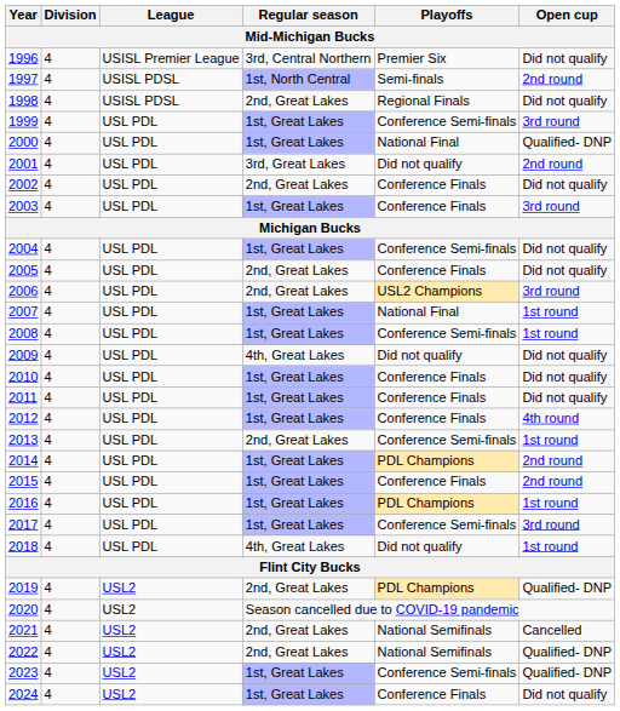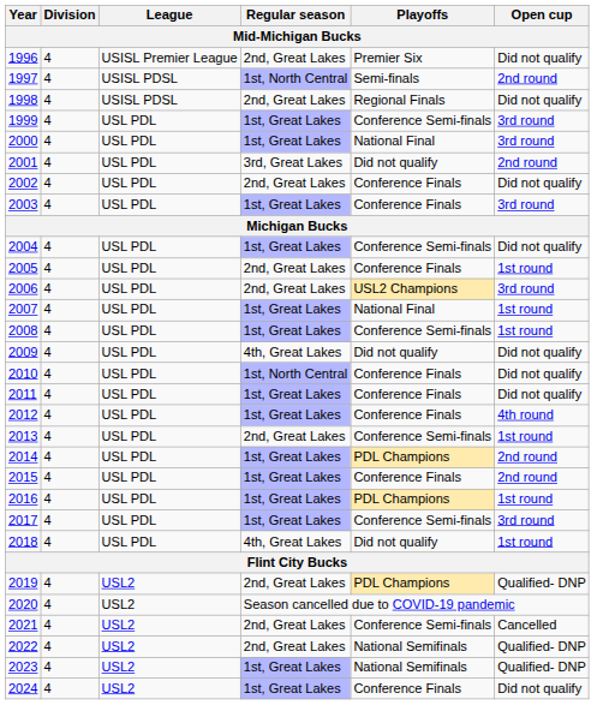 <table class="wikitable">
 <tr>
 <th>Year</th>
 <th>Division</th>
 <th>League</th>
 <th>Regular season</th>
 <th>Playoffs</th>
 <th>Open cup</th>
 </tr>
 <tr>
 <th colspan=6 align=center>Mid-Michigan Bucks</th>
 </tr>
 <tr>
 <td><a href='#'>1996</a></td>
 <td>4</td>
 <td>USISL Premier League</td>
-<td>3rd, Central Northern</td>
+<td>2nd, Great Lakes</td>
 <td>Premier Six</td>
 <td>Did not qualify</td>
 </tr>
 <tr>
 <td><a href='#'>1997</a></td>
 <td>4</td>
 <td>USISL PDSL</td>
 <td bgcolor="B3B7FF">1st, North Central</td>
 <td>Semi-finals</td>
 <td><a href='#'>2nd round</a></td>
 </tr>
 <tr>
 <td><a href='#'>1998</a></td>
 <td>4</td>
 <td>USISL PDSL</td>
 <td>2nd, Great Lakes</td>
 <td>Regional Finals</td>
 <td>Did not qualify</td>
 </tr>
 <tr>
 <td><a href='#'>1999</a></td>
 <td>4</td>
 <td>USL PDL</td>
 <td bgcolor="B3B7FF">1st, Great Lakes</td>
 <td>Conference Semi-finals</td>
 <td><a href='#'>3rd round</a></td>
 </tr>
 <tr>
 <td><a href='#'>2000</a></td>
 <td>4</td>
 <td>USL PDL</td>
 <td bgcolor="B3B7FF">1st, Great Lakes</td>
 <td>National Final</td>
-<td>Qualified-  DNP</td>
+<td><a href='#'>3rd round</a></td>
 </tr>
 <tr>
 <td><a href='#'>2001</a></td>
 <td>4</td>
 <td>USL PDL</td>
 <td>3rd, Great Lakes</td>
 <td>Did not qualify</td>
 <td><a href='#'>2nd round</a></td>
 </tr>
 <tr>
 <td><a href='#'>2002</a></td>
 <td>4</td>
 <td>USL PDL</td>
 <td>2nd, Great Lakes</td>
 <td>Conference Finals</td>
 <td>Did not qualify</td>
 </tr>
 <tr>
 <td><a href='#'>2003</a></td>
 <td>4</td>
 <td>USL PDL</td>
 <td bgcolor="B3B7FF">1st, Great Lakes</td>
 <td>Conference Finals</td>
 <td><a href='#'>3rd round</a></td>
 </tr>
 <tr>
 <th colspan=6 align=center>Michigan Bucks</th>
 </tr>
 <tr>
 <td><a href='#'>2004</a></td>
 <td>4</td>
 <td>USL PDL</td>
 <td bgcolor="B3B7FF">1st, Great Lakes</td>
 <td>Conference Semi-finals</td>
 <td>Did not qualify</td>
 </tr>
 <tr>
 <td><a href='#'>2005</a></td>
 <td>4</td>
 <td>USL PDL</td>
 <td>2nd, Great Lakes</td>
 <td>Conference Finals</td>
-<td>Did not qualify</td>
+<td><a href='#'>1st round</a></td>
 </tr>
 <tr>
 <td><a href='#'>2006</a></td>
 <td>4</td>
 <td>USL PDL</td>
 <td>2nd, Great Lakes</td>
 <td bgcolor="FFEBAD">USL2 Champions</td>
 <td><a href='#'>3rd round</a></td>
 </tr>
 <tr>
 <td><a href='#'>2007</a></td>
 <td>4</td>
 <td>USL PDL</td>
 <td bgcolor="B3B7FF">1st, Great Lakes</td>
 <td>National Final</td>
 <td><a href='#'>1st round</a></td>
 </tr>
 <tr>
 <td><a href='#'>2008</a></td>
 <td>4</td>
 <td>USL PDL</td>
 <td bgcolor="B3B7FF">1st, Great Lakes</td>
 <td>Conference Semi-finals</td>
 <td><a href='#'>1st round</a></td>
 </tr>
 <tr>
 <td><a href='#'>2009</a></td>
 <td>4</td>
 <td>USL PDL</td>
 <td>4th, Great Lakes</td>
 <td>Did not qualify</td>
 <td>Did not qualify</td>
 </tr>
 <tr>
 <td><a href='#'>2010</a></td>
 <td>4</td>
 <td>USL PDL</td>
-<td bgcolor="B3B7FF">1st, Great Lakes</td>
+<td bgcolor="B3B7FF">1st, North Central</td>
 <td>Conference Finals</td>
 <td>Did not qualify</td>
 </tr>
 <tr>
 <td><a href='#'>2011</a></td>
 <td>4</td>
 <td>USL PDL</td>
 <td bgcolor="B3B7FF">1st, Great Lakes</td>
 <td>Conference Finals</td>
 <td>Did not qualify</td>
 </tr>
 <tr>
 <td><a href='#'>2012</a></td>
 <td>4</td>
 <td>USL PDL</td>
 <td bgcolor="B3B7FF">1st, Great Lakes</td>
 <td>Conference Finals</td>
 <td><a href='#'>4th round</a></td>
 </tr>
 <tr>
 <td><a href='#'>2013</a></td>
 <td>4</td>
 <td>USL PDL</td>
 <td>2nd, Great Lakes</td>
 <td>Conference Semi-finals</td>
 <td><a href='#'>1st round</a></td>
 </tr>
 <tr>
 <td><a href='#'>2014</a></td>
 <td>4</td>
 <td>USL PDL</td>
 <td bgcolor="B3B7FF">1st, Great Lakes</td>
 <td bgcolor="FFEBAD">PDL Champions</td>
 <td><a href='#'>2nd round</a></td>
 </tr>
 <tr>
 <td><a href='#'>2015</a></td>
 <td>4</td>
 <td>USL PDL</td>
 <td bgcolor="B3B7FF">1st, Great Lakes</td>
 <td>Conference Finals</td>
 <td><a href='#'>2nd round</a></td>
 </tr>
 <tr>
 <td><a href='#'>2016</a></td>
 <td>4</td>
 <td>USL PDL</td>
 <td bgcolor="B3B7FF">1st, Great Lakes</td>
 <td bgcolor="FFEBAD">PDL Champions</td>
 <td><a href='#'>1st round</a></td>
 </tr>
 <tr>
 <td><a href='#'>2017</a></td>
 <td>4</td>
 <td>USL PDL</td>
 <td bgcolor="B3B7FF">1st, Great Lakes</td>
 <td>Conference Semi-finals</td>
 <td><a href='#'>3rd round</a></td>
 </tr>
 <tr>
 <td><a href='#'>2018</a></td>
 <td>4</td>
 <td>USL PDL</td>
 <td>4th, Great Lakes</td>
 <td>Did not qualify</td>
 <td><a href='#'>1st round</a></td>
 </tr>
 <tr>
 <th colspan=6 align=center>Flint City Bucks</th>
 </tr>
 <tr>
 <td><a href='#'>2019</a></td>
 <td>4</td>
 <td><a href='#'>USL2</a></td>
 <td>2nd, Great Lakes</td>
 <td bgcolor="FFEBAD">PDL Champions</td>
 <td>Qualified- DNP</td>
 </tr>
 <tr>
 <td><a href='#'>2020</a></td>
 <td>4</td>
 <td>USL2</td>
 <td colspan=3>Season cancelled due to <a href='#'>COVID-19 pandemic</a></td>
 </tr>
 <tr>
 <td><a href='#'>2021</a></td>
 <td>4</td>
 <td><a href='#'>USL2</a></td>
 <td>2nd, Great Lakes</td>
-<td>National Semifinals</td>
+<td>Conference Semi-finals</td>
 <td>Cancelled</td>
 </tr>
 <tr>
 <td><a href='#'>2022</a></td>
 <td>4</td>
 <td><a href='#'>USL2</a></td>
 <td>2nd, Great Lakes</td>
 <td>National Semifinals</td>
 <td>Qualified-  DNP</td>
 </tr>
 <tr>
 <td><a href='#'>2023</a></td>
 <td>4</td>
 <td><a href='#'>USL2</a></td>
 <td bgcolor="B3B7FF">1st, Great Lakes</td>
-<td>Conference Semi-finals</td>
+<td>National Semifinals</td>
 <td>Qualified-  DNP</td>
 </tr>
 <tr>
 <td><a href='#'>2024</a></td>
 <td>4</td>
 <td><a href='#'>USL2</a></td>
 <td bgcolor="B3B7FF">1st, Great Lakes</td>
 <td>Conference Finals</td>
 <td>Did not qualify</td>
 </tr>
 </table>
